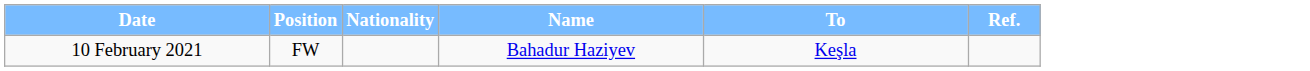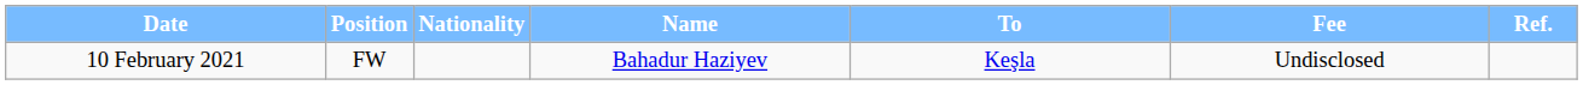 <table class="wikitable"  style="text-align:center; font-size:90%; ">
 <tr>
 <th style="background:#77BBFF; color:#FFFFFF; width:200px;">Date</th>
 <th style="background:#77BBFF; color:#FFFFFF; width:50px;">Position</th>
 <th style="background:#77BBFF; color:#FFFFFF; width:50px;">Nationality</th>
 <th style="background:#77BBFF; color:#FFFFFF; width:200px;">Name</th>
 <th style="background:#77BBFF; color:#FFFFFF; width:200px;">To</th>
+<th style="background:#77BBFF; color:#FFFFFF; width:200px;">Fee</th>
 <th style="background:#77BBFF; color:#FFFFFF; width:50px;">Ref.</th>
 </tr>
 <tr>
 <td>10 February 2021</td>
 <td>FW</td>
 <td></td>
 <td><a href='#'>Bahadur Haziyev</a></td>
 <td><a href='#'>Keşla</a></td>
+<td>Undisclosed</td>
 <td></td>
 </tr>
 </table>
